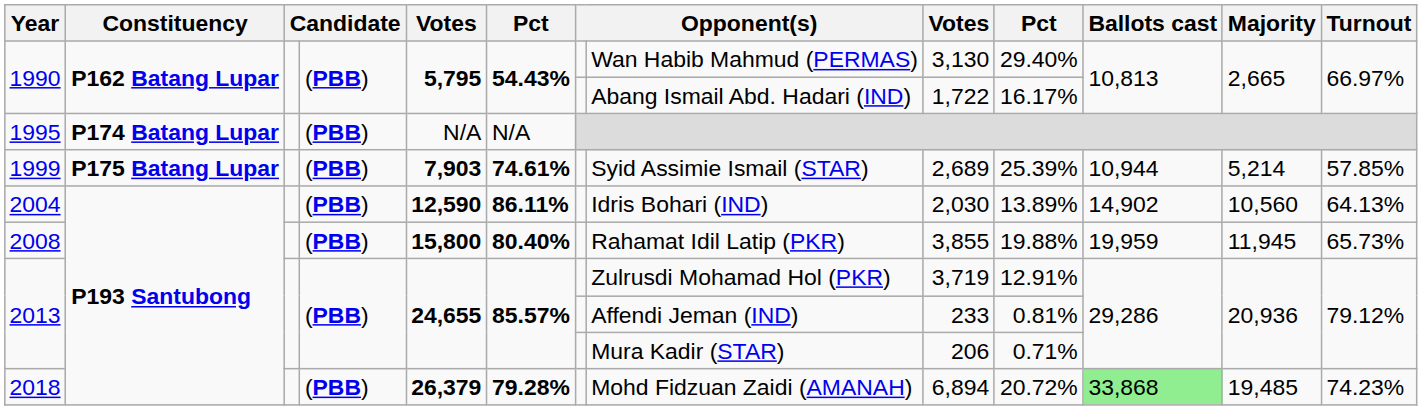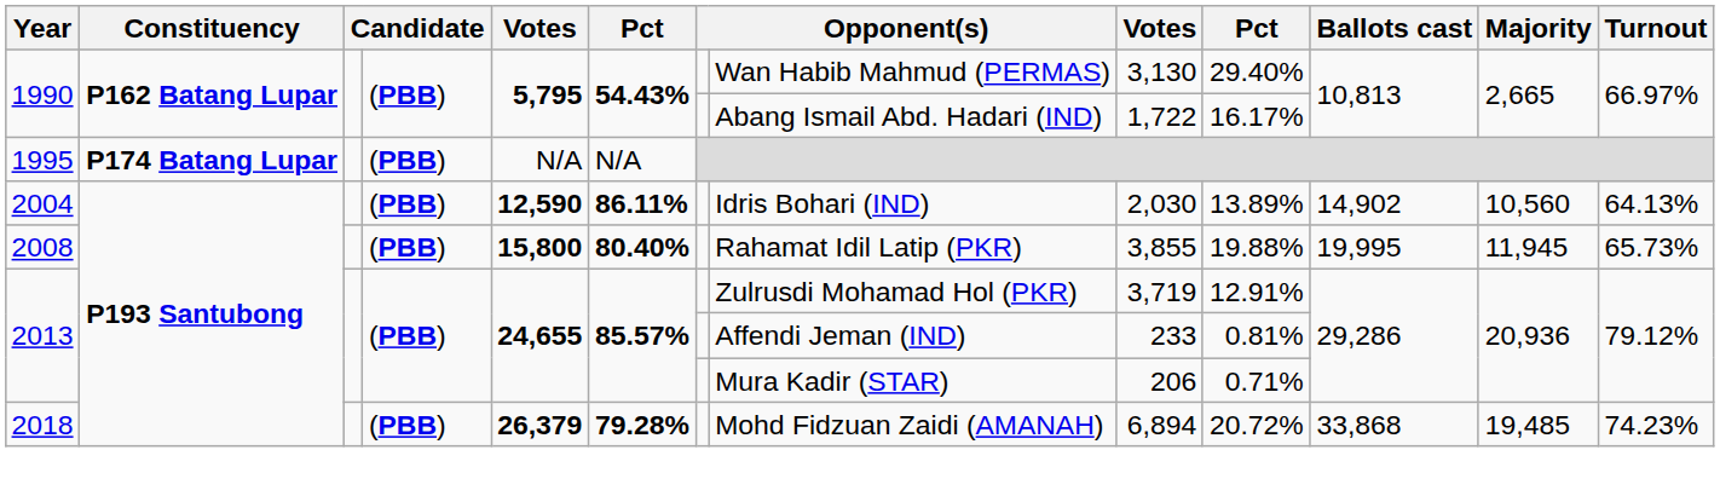 <table class="wikitable" style="margin:0.5em ; font-size:95%">
 <tr>
 <th>Year</th>
 <th>Constituency</th>
 <th colspan=2>Candidate</th>
 <th>Votes</th>
 <th>Pct</th>
 <th colspan=2>Opponent(s)</th>
 <th>Votes</th>
 <th>Pct</th>
 <th>Ballots cast</th>
 <th>Majority</th>
 <th>Turnout</th>
 </tr>
 <tr>
 <td rowspan=2><a href='#'>1990</a></td>
 <td rowspan=2><strong>P162 <a href='#'>Batang Lupar</a></strong></td>
 <td rowspan=2 ></td>
 <td rowspan=2> (<a href='#'><strong>PBB</strong></a>)</td>
 <td rowspan=2 align="right"><strong>5,795</strong></td>
 <td rowspan=2><strong>54.43%</strong></td>
 <td bgcolor=></td>
 <td>Wan Habib Mahmud (<a href='#'>PERMAS</a>)</td>
 <td align="right">3,130</td>
 <td>29.40%</td>
 <td rowspan=2>10,813</td>
 <td rowspan=2>2,665</td>
 <td rowspan=2>66.97%</td>
 </tr>
 <tr>
 <td></td>
 <td>Abang Ismail Abd. Hadari (<a href='#'>IND</a>)</td>
 <td align="right">1,722</td>
 <td>16.17%</td>
 </tr>
 <tr>
 <td><a href='#'>1995</a></td>
 <td><strong>P174 <a href='#'>Batang Lupar</a></strong></td>
 <td></td>
 <td> (<a href='#'><strong>PBB</strong></a>)</td>
 <td align="right">N/A</td>
 <td>N/A</td>
 <td colspan=7 bgcolor="dcdcdc"></td>
 </tr>
 <tr>
-<td><a href='#'>1999</a></td>
-<td><strong>P175 <a href='#'>Batang Lupar</a></strong></td>
-<td></td>
-<td> (<a href='#'><strong>PBB</strong></a>)</td>
-<td align="right"><strong>7,903</strong></td>
-<td><strong>74.61%</strong></td>
-<td></td>
-<td>Syid Assimie Ismail (<a href='#'>STAR</a>)</td>
-<td align="right">2,689</td>
-<td>25.39%</td>
-<td>10,944</td>
-<td>5,214</td>
-<td>57.85%</td>
-</tr>
-<tr>
 <td><a href='#'>2004</a></td>
 <td rowspan=6><strong>P193 <a href='#'>Santubong</a></strong></td>
 <td></td>
 <td> (<a href='#'><strong>PBB</strong></a>)</td>
 <td align="right"><strong>12,590</strong></td>
 <td><strong>86.11%</strong></td>
 <td></td>
 <td>Idris Bohari (<a href='#'>IND</a>)</td>
 <td align="right">2,030</td>
 <td>13.89%</td>
 <td>14,902</td>
 <td>10,560</td>
 <td>64.13%</td>
 </tr>
 <tr>
 <td><a href='#'>2008</a></td>
 <td></td>
 <td> (<a href='#'><strong>PBB</strong></a>)</td>
 <td align="right"><strong>15,800</strong></td>
 <td><strong>80.40%</strong></td>
 <td></td>
 <td>Rahamat Idil Latip (<a href='#'>PKR</a>)</td>
 <td align="right">3,855</td>
 <td>19.88%</td>
-<td>19,959</td>
+<td>19,995</td>
 <td>11,945</td>
 <td>65.73%</td>
 </tr>
 <tr>
 <td rowspan=3><a href='#'>2013</a></td>
 <td rowspan=3 ></td>
 <td rowspan=3> (<a href='#'><strong>PBB</strong></a>)</td>
 <td rowspan=3 align="right"><strong>24,655</strong></td>
 <td rowspan=3><strong>85.57%</strong></td>
 <td></td>
 <td>Zulrusdi Mohamad Hol (<a href='#'>PKR</a>)</td>
 <td align="right">3,719</td>
 <td>12.91%</td>
 <td rowspan=3>29,286</td>
 <td rowspan=3>20,936</td>
 <td rowspan=3>79.12%</td>
 </tr>
 <tr>
 <td></td>
 <td>Affendi Jeman (<a href='#'>IND</a>)</td>
 <td align="right">233</td>
 <td align="right">0.81%</td>
 </tr>
 <tr>
 <td></td>
 <td>Mura Kadir (<a href='#'>STAR</a>)</td>
 <td align="right">206</td>
 <td align="right">0.71%</td>
 </tr>
 <tr>
 <td><a href='#'>2018</a></td>
 <td></td>
 <td> (<a href='#'><strong>PBB</strong></a>)</td>
 <td align="right"><strong>26,379</strong></td>
 <td><strong>79.28%</strong></td>
 <td></td>
 <td>Mohd Fidzuan Zaidi (<a href='#'>AMANAH</a>)</td>
 <td align="right">6,894</td>
 <td>20.72%</td>
-<td style="background: lightgreen;">33,868</td>
+<td>33,868</td>
 <td>19,485</td>
 <td>74.23%</td>
 </tr>
 </table>
